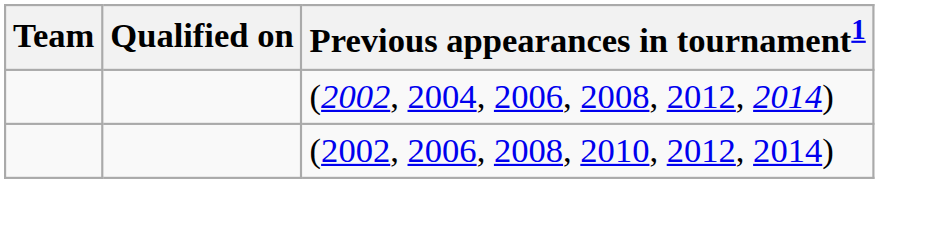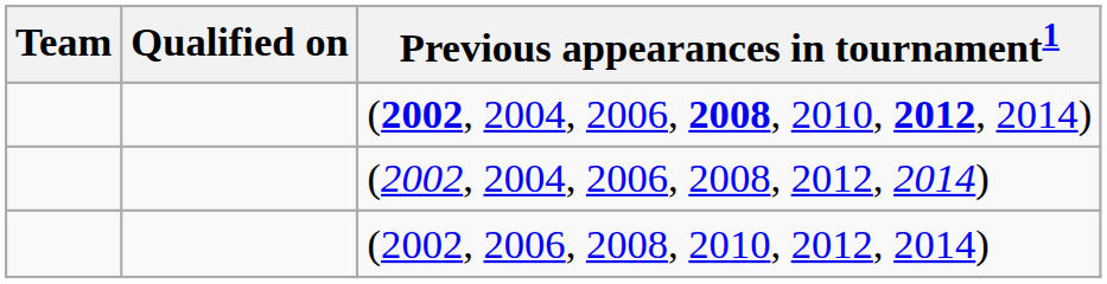 <table class="wikitable sortable" style="text-align: left;">
 <tr>
 <th>Team</th>
 <th>Qualified on</th>
 <th>Previous appearances in tournament<sup><strong><a href='#'>1</a></strong></sup></th>
+</tr>
+<tr>
+<td></td>
+<td></td>
+<td> (<strong><a href='#'>2002</a></strong>, <a href='#'>2004</a>, <a href='#'>2006</a>, <strong><a href='#'>2008</a></strong>, <a href='#'>2010</a>, <strong><a href='#'>2012</a></strong>, <a href='#'>2014</a>)</td>
 </tr>
 <tr>
 <td></td>
 <td></td>
 <td> (<em><a href='#'>2002</a></em>, <a href='#'>2004</a>, <a href='#'>2006</a>, <a href='#'>2008</a>, <a href='#'>2012</a>, <em><a href='#'>2014</a></em>)</td>
 </tr>
 <tr>
 <td></td>
 <td></td>
 <td> (<a href='#'>2002</a>, <a href='#'>2006</a>, <a href='#'>2008</a>, <a href='#'>2010</a>, <a href='#'>2012</a>, <a href='#'>2014</a>)</td>
 </tr>
 </table>
